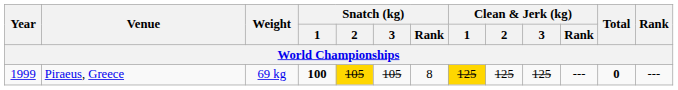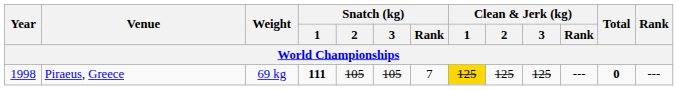 <table class = "wikitable" style="text-align:center;">
 <tr>
 <th rowspan=2 width=40>Year</th>
 <th rowspan=2 width=250>Venue</th>
 <th rowspan=2 width=60>Weight</th>
 <th colspan=4>Snatch (kg)</th>
 <th colspan=4>Clean & Jerk (kg)</th>
 <th rowspan=2 width=40>Total</th>
 <th rowspan=2 width=40>Rank</th>
 </tr>
 <tr>
 <th width=40>1</th>
 <th width=40>2</th>
 <th width=40>3</th>
 <th width=40>Rank</th>
 <th width=40>1</th>
 <th width=40>2</th>
 <th width=40>3</th>
 <th width=40>Rank</th>
 </tr>
 <tr>
 <th colspan=13><a href='#'>World Championships</a></th>
 </tr>
 <tr>
-<td><a href='#'>1999</a></td>
+<td><a href='#'>1998</a></td>
 <td align=left> <a href='#'>Piraeus</a>, <a href='#'>Greece</a></td>
 <td><a href='#'>69 kg</a></td>
-<td><strong>100</strong></td>
-<td style="background: gold;"><s>105</s></td>
+<td><strong>111</strong></td>
 <td><s>105</s></td>
-<td>8</td>
+<td><s>105</s></td>
+<td>7</td>
 <td style="background: gold;"><s>125</s></td>
 <td><s>125</s></td>
 <td><s>125</s></td>
 <td>---</td>
 <td><strong>0</strong></td>
 <td>---</td>
 </tr>
 </table>
